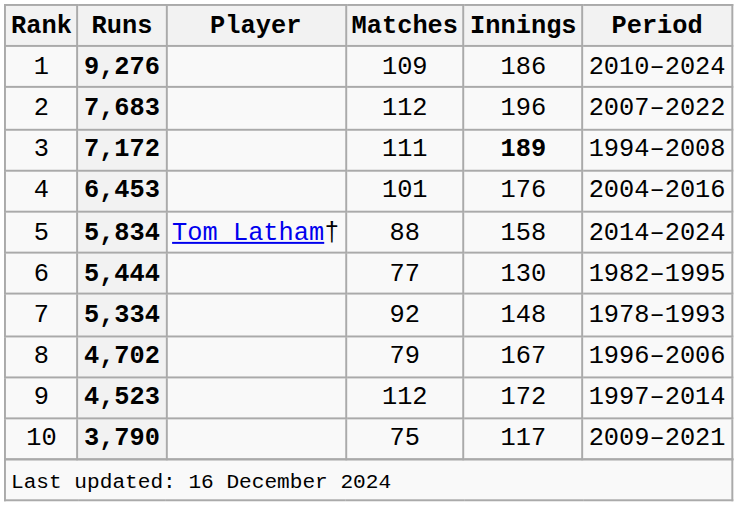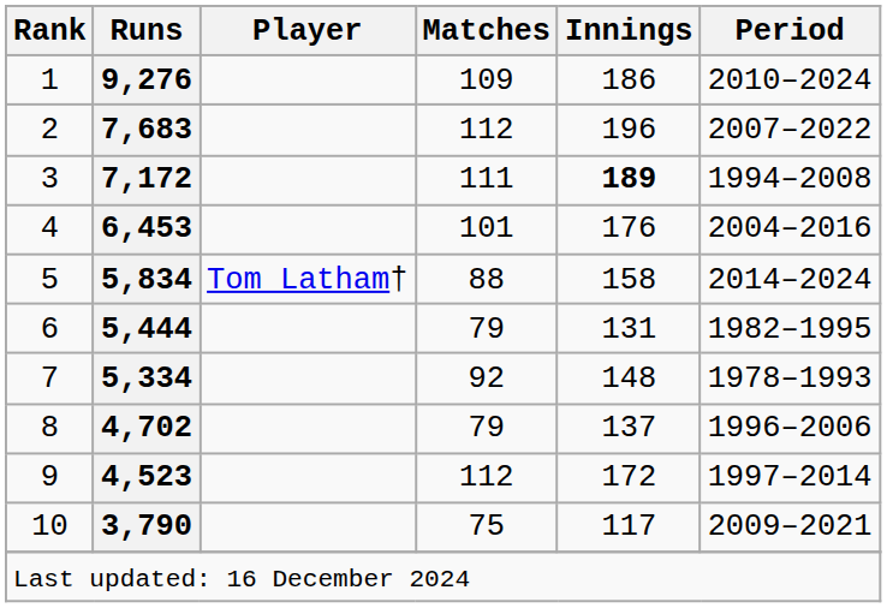 <table class="wikitable plainrowheaders sortable">
 <tr>
 <th scope=col>Rank</th>
 <th scope=col>Runs</th>
 <th scope=col>Player</th>
 <th scope=col>Matches</th>
 <th scope=col>Innings</th>
 <th scope=col>Period</th>
 </tr>
 <tr>
 <td align=center>1</td>
 <th scope=row style="text-align:center;">9,276</th>
 <td></td>
 <td align=center>109</td>
 <td align=center>186</td>
 <td>2010–2024</td>
 </tr>
 <tr>
 <td align=center>2</td>
 <th scope=row style=text-align:center;>7,683</th>
 <td></td>
 <td align=center>112</td>
 <td align=center>196</td>
 <td>2007–2022</td>
 </tr>
 <tr>
 <td align=center>3</td>
 <th scope=row style=text-align:center;>7,172</th>
 <td></td>
 <td align=center>111</td>
 <td align=center><strong>189</strong></td>
 <td>1994–2008</td>
 </tr>
 <tr>
 <td align=center>4</td>
 <th scope=row style=text-align:center;>6,453</th>
 <td></td>
 <td align=center>101</td>
 <td align=center>176</td>
 <td>2004–2016</td>
 </tr>
 <tr>
 <td align=center>5</td>
 <th scope=row style=text-align:center;>5,834</th>
 <td><a href='#'>Tom Latham</a>†</td>
 <td align=center>88</td>
 <td align=center>158</td>
 <td>2014–2024</td>
 </tr>
 <tr>
 <td align=center>6</td>
 <th scope=row style=text-align:center;>5,444</th>
 <td></td>
-<td align=center>77</td>
-<td align=center>130</td>
+<td align=center>79</td>
+<td align=center>131</td>
 <td>1982–1995</td>
 </tr>
 <tr>
 <td align=center>7</td>
 <th scope=row style=text-align:center;>5,334</th>
 <td></td>
 <td align=center>92</td>
 <td align=center>148</td>
 <td>1978–1993</td>
 </tr>
 <tr>
 <td align=center>8</td>
 <th scope=row style=text-align:center;>4,702</th>
 <td></td>
 <td align=center>79</td>
-<td align=center>167</td>
+<td align=center>137</td>
 <td>1996–2006</td>
 </tr>
 <tr>
 <td align=center>9</td>
 <th scope=row style=text-align:center;>4,523</th>
 <td></td>
 <td align=center>112</td>
 <td align=center>172</td>
 <td>1997–2014</td>
 </tr>
 <tr>
 <td align=center>10</td>
 <th scope=row style=text-align:center;>3,790</th>
 <td></td>
 <td align=center>75</td>
 <td align=center>117</td>
 <td>2009–2021</td>
 </tr>
 <tr>
 </tr>
 <tr class=sortbottom>
 <td colspan=6><small>Last updated: 16 December 2024</small></td>
 </tr>
 </table>
